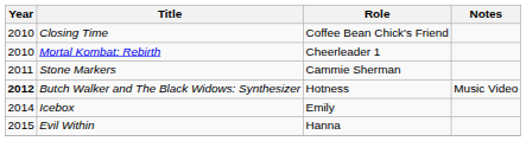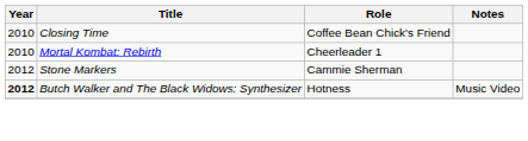 <table class="wikitable sortable">
 <tr>
 <th>Year</th>
 <th>Title</th>
 <th>Role</th>
 <th class="unsortable">Notes</th>
 </tr>
 <tr>
 <td>2010</td>
 <td><em>Closing Time</em></td>
 <td>Coffee Bean Chick's Friend</td>
 <td></td>
 </tr>
 <tr>
 <td>2010</td>
 <td><em><a href='#'>Mortal Kombat: Rebirth</a></em></td>
 <td>Cheerleader 1</td>
 <td></td>
 </tr>
 <tr>
-<td>2011</td>
+<td>2012</td>
 <td><em>Stone Markers</em></td>
 <td>Cammie Sherman</td>
 <td></td>
 </tr>
 <tr>
 <td><strong>2012</strong></td>
 <td><em>Butch Walker and The Black Widows: Synthesizer</em></td>
 <td>Hotness</td>
 <td>Music Video</td>
 </tr>
 <tr>
-<td>2014</td>
-<td><em>Icebox</em></td>
-<td>Emily</td>
-<td></td>
-</tr>
-<tr>
-<td>2015</td>
-<td><em>Evil Within</em></td>
-<td>Hanna</td>
-<td></td>
-</tr>
-<tr>
 </tr>
 </table>
